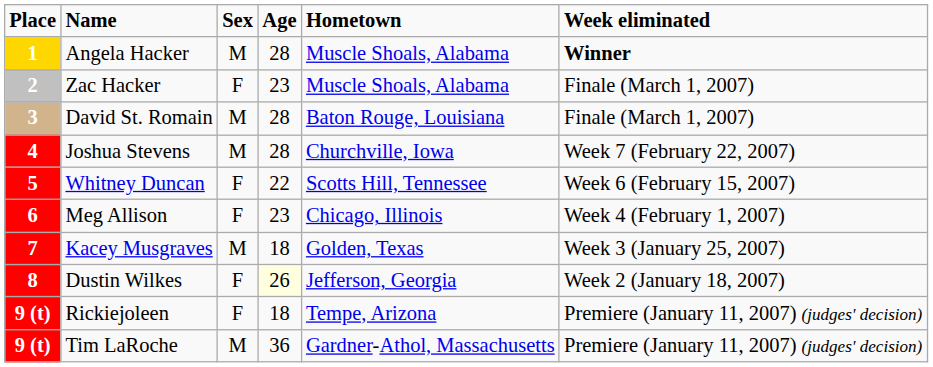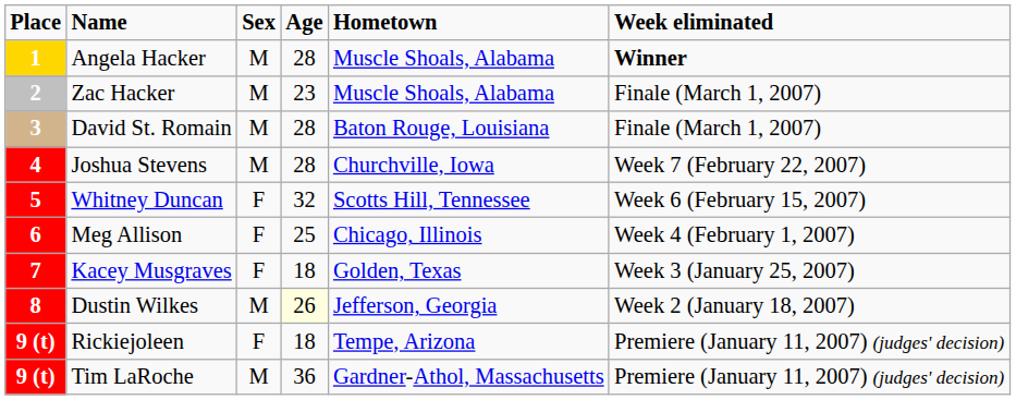 <table class="wikitable">
 <tr>
 <td><strong>Place</strong></td>
 <td><strong>Name</strong></td>
 <td><strong>Sex</strong></td>
 <td><strong>Age</strong></td>
 <td><strong>Hometown</strong></td>
 <td><strong>Week eliminated</strong></td>
 </tr>
 <tr>
 <td style="background:gold; text-align:center;color:white;"><strong>1</strong></td>
 <td>Angela Hacker</td>
 <td style="text-align:center;">M</td>
 <td style="text-align:center;">28</td>
 <td><a href='#'>Muscle Shoals, Alabama</a></td>
 <td><strong>Winner</strong></td>
 </tr>
 <tr>
 <td style="background:silver; text-align:center;color:white;"><strong>2</strong></td>
 <td>Zac Hacker</td>
-<td style="text-align:center;">F</td>
+<td style="text-align:center;">M</td>
 <td style="text-align:center;">23</td>
 <td><a href='#'>Muscle Shoals, Alabama</a></td>
 <td>Finale (March 1, 2007)</td>
 </tr>
 <tr>
 <td style="background:tan; text-align:center;color:white;"><strong>3</strong></td>
 <td>David St. Romain</td>
 <td style="text-align:center;">M</td>
 <td style="text-align:center;">28</td>
 <td><a href='#'>Baton Rouge, Louisiana</a></td>
 <td>Finale (March 1, 2007)</td>
 </tr>
 <tr>
 <td style="background:red; text-align:center;color:white;"><strong>4</strong></td>
 <td>Joshua Stevens</td>
 <td style="text-align:center;">M</td>
 <td style="text-align:center;">28</td>
 <td><a href='#'>Churchville, Iowa</a></td>
 <td>Week 7 (February 22, 2007)</td>
 </tr>
 <tr>
 <td style="background:red; text-align:center;color:white;"><strong>5</strong></td>
 <td><a href='#'>Whitney Duncan</a></td>
 <td style="text-align:center;">F</td>
-<td style="text-align:center;">22</td>
+<td style="text-align:center;">32</td>
 <td><a href='#'>Scotts Hill, Tennessee</a></td>
 <td>Week 6 (February 15, 2007)</td>
 </tr>
 <tr>
 <td style="background:red; text-align:center;color:white;"><strong>6</strong></td>
 <td>Meg Allison</td>
 <td style="text-align:center;">F</td>
-<td style="text-align:center;">23</td>
+<td style="text-align:center;">25</td>
 <td><a href='#'>Chicago, Illinois</a></td>
 <td>Week 4 (February 1, 2007)</td>
 </tr>
 <tr>
 <td style="background:red; text-align:center;color:white;"><strong>7</strong></td>
 <td><a href='#'>Kacey Musgraves</a></td>
-<td style="text-align:center;">M</td>
+<td style="text-align:center;">F</td>
 <td style="text-align:center;">18</td>
 <td><a href='#'>Golden, Texas</a></td>
 <td>Week 3 (January 25, 2007)</td>
 </tr>
 <tr>
 <td style="background:red; text-align:center;color:white;"><strong>8</strong></td>
 <td>Dustin Wilkes</td>
-<td style="text-align:center;">F</td>
+<td style="text-align:center;">M</td>
 <td style="background: lightyellow; text-align:center;">26</td>
 <td><a href='#'>Jefferson, Georgia</a></td>
 <td>Week 2 (January 18, 2007)</td>
 </tr>
 <tr>
 <td style="background:red; text-align:center;color:white;"><strong>9 (t)</strong></td>
 <td>Rickiejoleen</td>
 <td style="text-align:center;">F</td>
 <td style="text-align:center;">18</td>
 <td><a href='#'>Tempe, Arizona</a></td>
 <td>Premiere (January 11, 2007) <small><em>(judges' decision)</em></small></td>
 </tr>
 <tr>
 <td style="background:red; text-align:center;color:white;"><strong>9 (t)</strong></td>
 <td>Tim LaRoche</td>
 <td style="text-align:center;">M</td>
 <td style="text-align:center;">36</td>
 <td><a href='#'>Gardner</a>-<a href='#'>Athol, Massachusetts</a></td>
 <td>Premiere (January 11, 2007) <small><em>(judges' decision)</em></small></td>
 </tr>
 </table>
